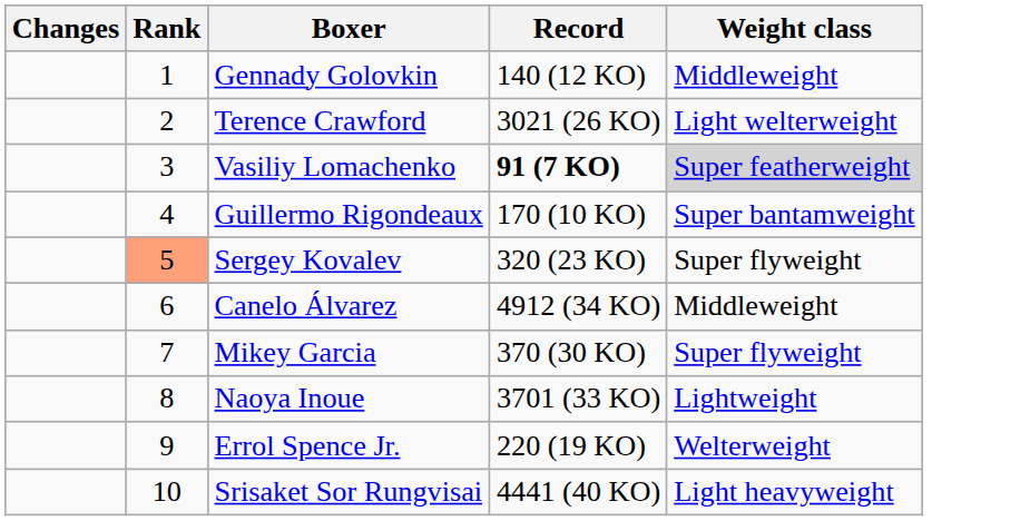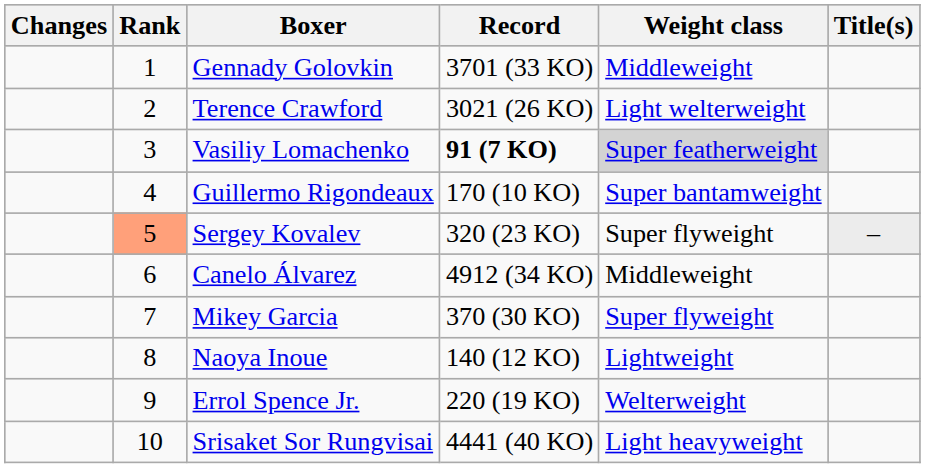 <table class="wikitable ">
 <tr>
 <th>Changes</th>
 <th>Rank</th>
 <th>Boxer</th>
 <th>Record</th>
 <th>Weight class</th>
+<th>Title(s)</th>
 </tr>
 <tr>
 <td align=center></td>
 <td align=center>1</td>
 <td><a href='#'>Gennady Golovkin</a></td>
-<td>140 (12 KO)</td>
+<td>3701 (33 KO)</td>
 <td><a href='#'>Middleweight</a></td>
+<td></td>
 </tr>
 <tr>
 <td align=center></td>
 <td align=center>2</td>
 <td><a href='#'>Terence Crawford</a></td>
 <td>3021 (26 KO)</td>
 <td><a href='#'>Light welterweight</a></td>
+<td></td>
 </tr>
 <tr>
 <td align=center></td>
 <td align=center>3</td>
 <td><a href='#'>Vasiliy Lomachenko</a></td>
 <td><strong>91 (7 KO)</strong></td>
 <td style="background: lightgrey;"><a href='#'>Super featherweight</a></td>
+<td></td>
 </tr>
 <tr>
 <td align=center></td>
 <td align=center>4</td>
 <td><a href='#'>Guillermo Rigondeaux</a></td>
 <td>170 (10 KO)</td>
 <td><a href='#'>Super bantamweight</a></td>
+<td></td>
 </tr>
 <tr>
 <td align=center></td>
 <td align=center style="background: lightsalmon;">5</td>
 <td><a href='#'>Sergey Kovalev</a></td>
 <td>320 (23 KO)</td>
 <td>Super flyweight</td>
+<td align=center bgcolor=#ECECEC data-sort-value="Z">–</td>
 </tr>
 <tr>
 <td align=center></td>
 <td align=center>6</td>
 <td><a href='#'>Canelo Álvarez</a></td>
 <td>4912 (34 KO)</td>
 <td>Middleweight</td>
+<td></td>
 </tr>
 <tr>
 <td align=center></td>
 <td align=center>7</td>
 <td><a href='#'>Mikey Garcia</a></td>
 <td>370 (30 KO)</td>
 <td><a href='#'>Super flyweight</a></td>
+<td></td>
 </tr>
 <tr>
 <td align=center></td>
 <td align=center>8</td>
 <td><a href='#'>Naoya Inoue</a></td>
-<td>3701 (33 KO)</td>
+<td>140 (12 KO)</td>
 <td><a href='#'>Lightweight</a></td>
+<td></td>
 </tr>
 <tr>
 <td align=center></td>
 <td align=center>9</td>
 <td><a href='#'>Errol Spence Jr.</a></td>
 <td>220 (19 KO)</td>
 <td><a href='#'>Welterweight</a></td>
+<td></td>
 </tr>
 <tr>
 <td align=center></td>
 <td align=center>10</td>
 <td><a href='#'>Srisaket Sor Rungvisai</a></td>
 <td>4441 (40 KO)</td>
 <td><a href='#'>Light heavyweight</a></td>
+<td></td>
 </tr>
 </table>
